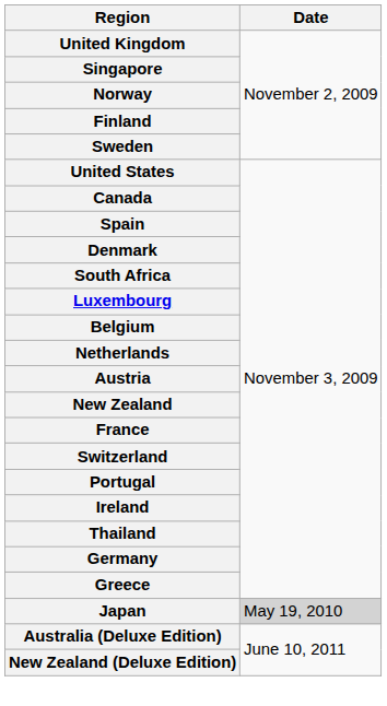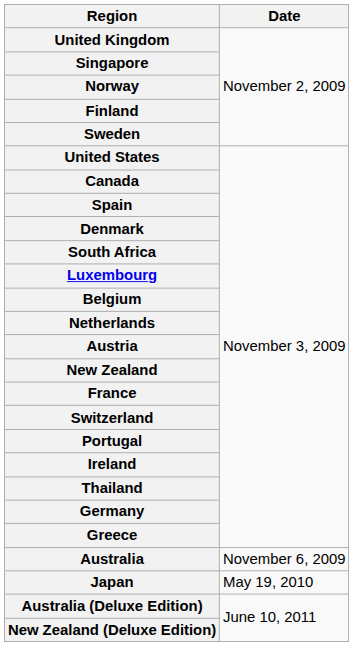 <table class="wikitable plainrowheaders">
 <tr>
 <th>Region</th>
 <th>Date</th>
 </tr>
 <tr>
 <th scope="row">United Kingdom</th>
 <td rowspan="5">November 2, 2009</td>
 </tr>
 <tr>
 <th scope="row">Singapore</th>
 </tr>
 <tr>
 <th scope="row">Norway</th>
 </tr>
 <tr>
 <th scope="row">Finland</th>
 </tr>
 <tr>
 <th scope="row">Sweden</th>
 </tr>
 <tr>
 <th scope="row">United States</th>
 <td rowspan="17">November 3, 2009</td>
 </tr>
 <tr>
 <th scope="row">Canada</th>
 </tr>
 <tr>
 <th scope="row">Spain</th>
 </tr>
 <tr>
 <th scope="row">Denmark</th>
 </tr>
 <tr>
 <th scope="row">South Africa</th>
 </tr>
 <tr>
 <th scope="row"><a href='#'>Luxembourg</a></th>
 </tr>
 <tr>
 <th scope="row">Belgium</th>
 </tr>
 <tr>
 <th scope="row">Netherlands</th>
 </tr>
 <tr>
 <th scope="row">Austria</th>
 </tr>
 <tr>
 <th scope="row">New Zealand</th>
 </tr>
 <tr>
 <th scope="row">France</th>
 </tr>
 <tr>
 <th scope="row">Switzerland</th>
 </tr>
 <tr>
 <th scope="row">Portugal</th>
 </tr>
 <tr>
 <th scope="row">Ireland</th>
 </tr>
 <tr>
 <th scope="row">Thailand</th>
 </tr>
 <tr>
 <th scope="row">Germany</th>
 </tr>
 <tr>
 <th scope="row">Greece</th>
 </tr>
 <tr>
+<th scope="row">Australia</th>
+<td>November 6, 2009</td>
+</tr>
+<tr>
 <th scope="row">Japan</th>
-<td style="background: lightgrey;">May 19, 2010</td>
+<td>May 19, 2010</td>
 </tr>
 <tr>
 <th scope="row">Australia (Deluxe Edition)</th>
 <td rowspan="2">June 10, 2011</td>
 </tr>
 <tr>
 <th scope="row">New Zealand (Deluxe Edition)</th>
 </tr>
 </table>
